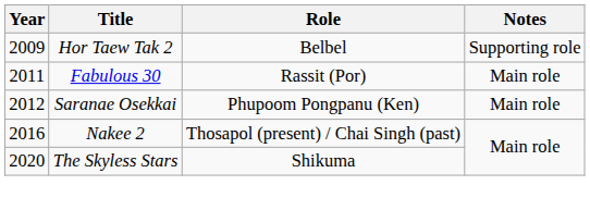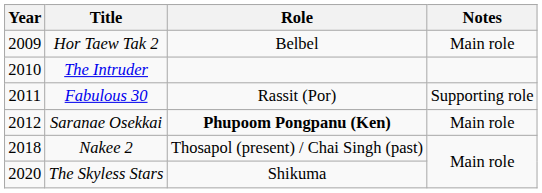 <table class="wikitable" style="text-align:center;">
 <tr>
 <th>Year</th>
 <th>Title</th>
 <th>Role</th>
 <th>Notes</th>
 </tr>
 <tr>
 <td>2009</td>
 <td><em>Hor Taew Tak 2</em></td>
 <td>Belbel</td>
-<td>Supporting role</td>
+<td>Main role</td>
+</tr>
+<tr>
+<td>2010</td>
+<td><em><a href='#'>The Intruder</a></em></td>
+<td></td>
+<td></td>
 </tr>
 <tr>
 <td>2011</td>
 <td><em><a href='#'>Fabulous 30</a></em></td>
 <td>Rassit (Por)</td>
-<td>Main role</td>
+<td>Supporting role</td>
 </tr>
 <tr>
 <td>2012</td>
 <td><em>Saranae Osekkai</em></td>
-<td>Phupoom Pongpanu (Ken)</td>
+<td><strong>Phupoom Pongpanu (Ken)</strong></td>
 <td>Main role</td>
 </tr>
 <tr>
-<td>2016</td>
+<td>2018</td>
 <td><em>Nakee 2</em></td>
 <td>Thosapol (present) / Chai Singh (past)</td>
 <td rowspan="2">Main role</td>
 </tr>
 <tr>
 <td>2020</td>
 <td><em>The Skyless Stars</em></td>
 <td>Shikuma</td>
 </tr>
 </table>
